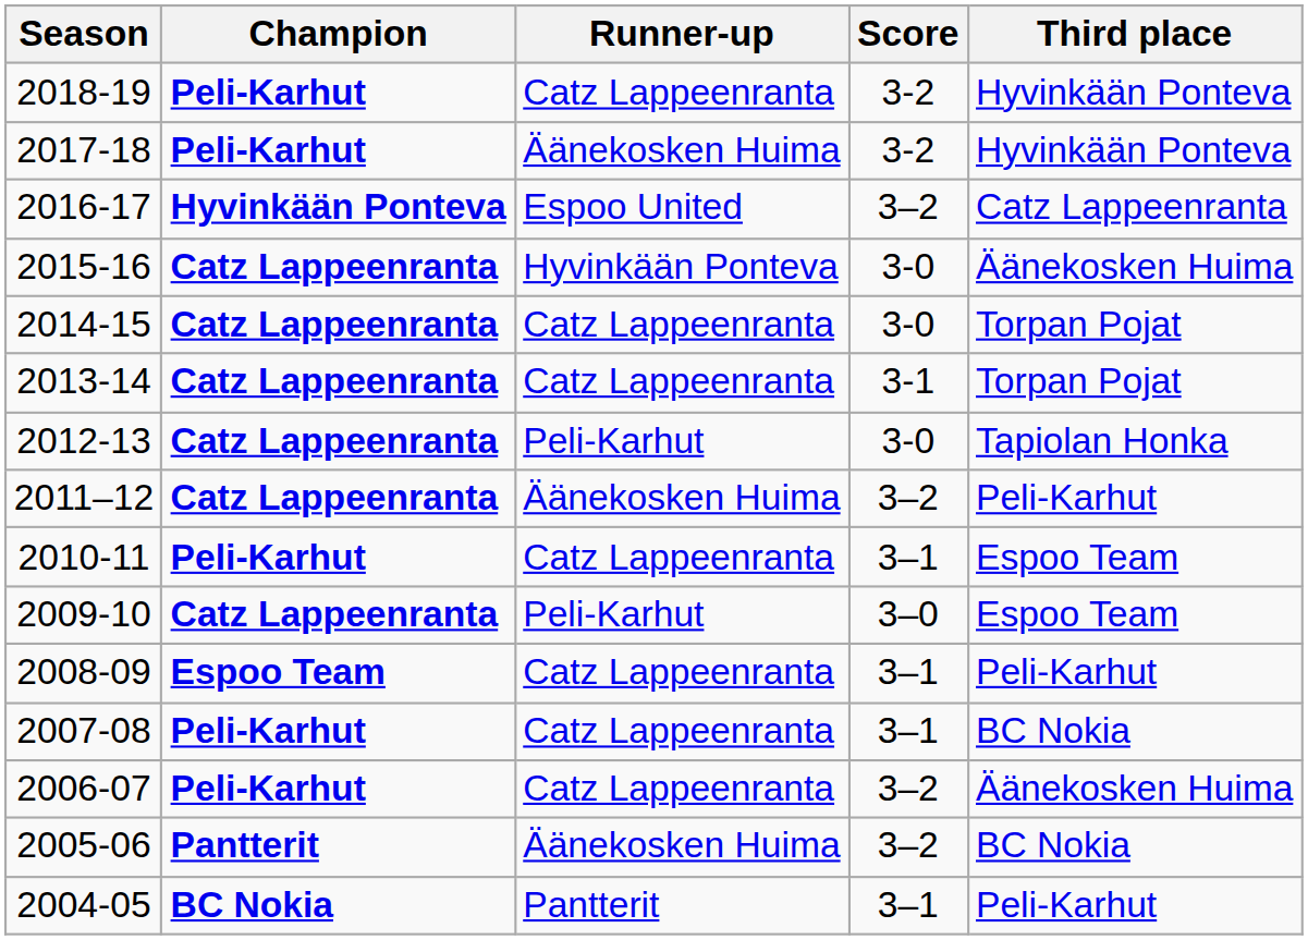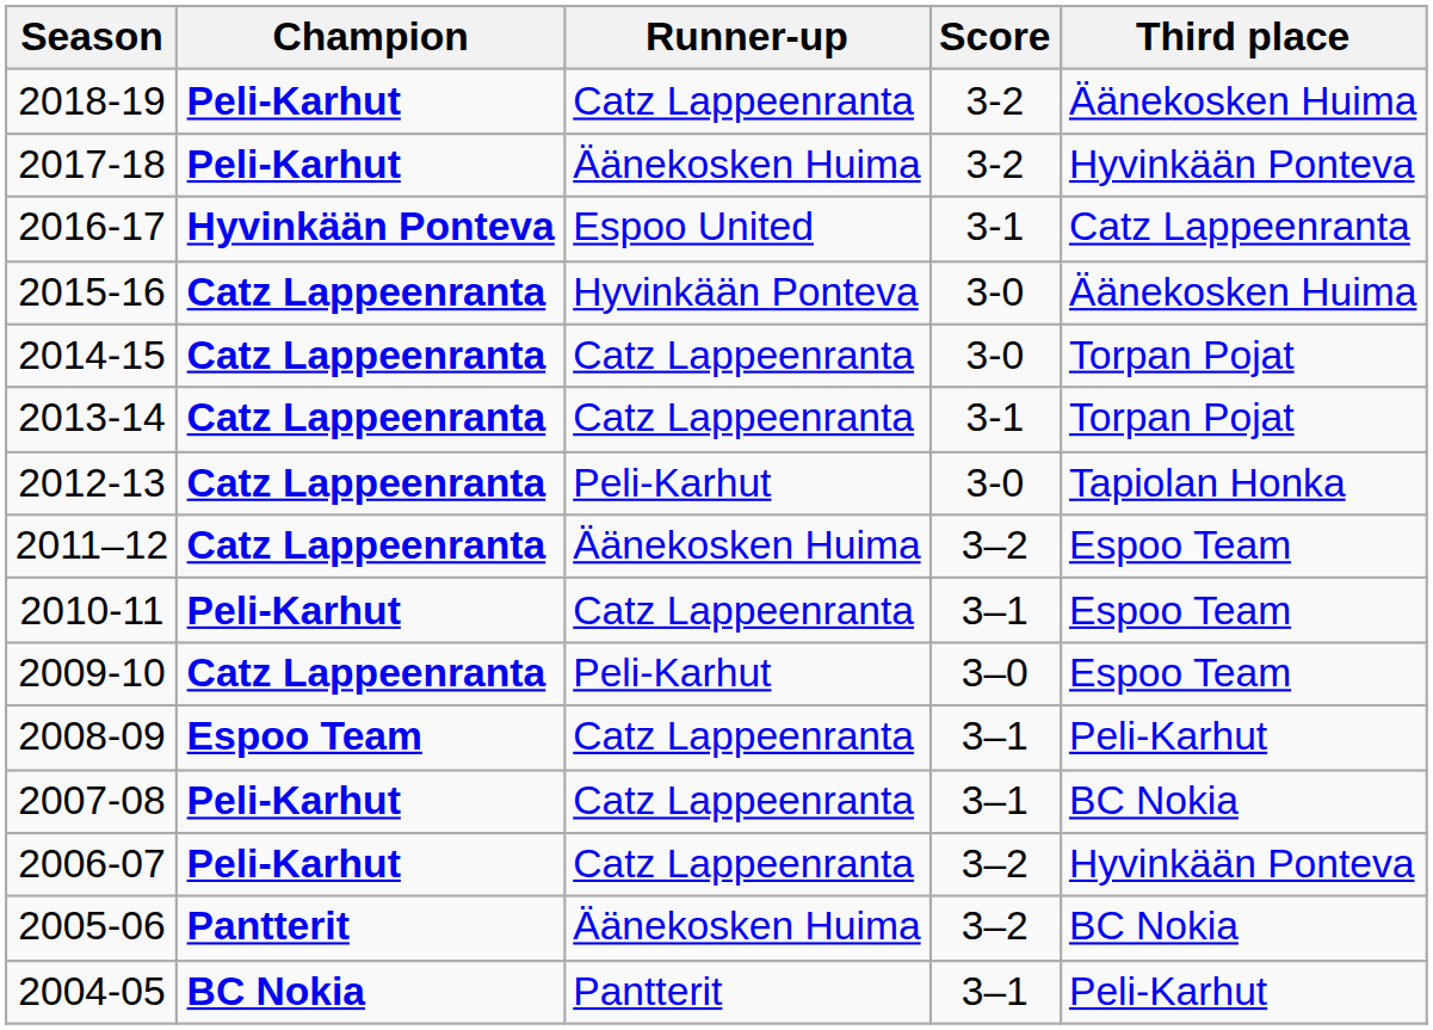 <table class="wikitable">
 <tr>
 <th>Season</th>
 <th>Champion</th>
 <th>Runner-up</th>
 <th>Score</th>
 <th>Third place</th>
 </tr>
 <tr>
 <td align="center">2018-19</td>
 <td><strong><a href='#'>Peli-Karhut</a></strong></td>
 <td><a href='#'>Catz Lappeenranta</a></td>
 <td align="center">3-2</td>
-<td><a href='#'>Hyvinkään Ponteva</a></td>
+<td><a href='#'>Äänekosken Huima</a></td>
 </tr>
 <tr>
 <td align="center">2017-18</td>
 <td><strong><a href='#'>Peli-Karhut</a></strong></td>
 <td><a href='#'>Äänekosken Huima</a></td>
 <td align="center">3-2</td>
 <td><a href='#'>Hyvinkään Ponteva</a></td>
 </tr>
 <tr>
 <td align="center">2016-17</td>
 <td><strong><a href='#'>Hyvinkään Ponteva</a></strong></td>
 <td><a href='#'>Espoo United</a></td>
-<td align="center">3–2</td>
+<td align="center">3-1</td>
 <td><a href='#'>Catz Lappeenranta</a></td>
 </tr>
 <tr>
 <td align="center">2015-16</td>
 <td><strong><a href='#'>Catz Lappeenranta</a></strong></td>
 <td><a href='#'>Hyvinkään Ponteva</a></td>
 <td align="center">3-0</td>
 <td><a href='#'>Äänekosken Huima</a></td>
 </tr>
 <tr>
 <td align="center">2014-15</td>
 <td><strong><a href='#'>Catz Lappeenranta</a></strong></td>
 <td><a href='#'>Catz Lappeenranta</a></td>
 <td align="center">3-0</td>
 <td><a href='#'>Torpan Pojat</a></td>
 </tr>
 <tr>
 <td align="center">2013-14</td>
 <td><strong><a href='#'>Catz Lappeenranta</a></strong></td>
 <td><a href='#'>Catz Lappeenranta</a></td>
 <td align="center">3-1</td>
 <td><a href='#'>Torpan Pojat</a></td>
 </tr>
 <tr>
 <td align="center">2012-13</td>
 <td><strong><a href='#'>Catz Lappeenranta</a></strong></td>
 <td><a href='#'>Peli-Karhut</a></td>
 <td align="center">3-0</td>
 <td><a href='#'>Tapiolan Honka</a></td>
 </tr>
 <tr>
 <td align="center">2011–12</td>
 <td><strong><a href='#'>Catz Lappeenranta</a></strong></td>
 <td><a href='#'>Äänekosken Huima</a></td>
 <td align="center">3–2</td>
-<td><a href='#'>Peli-Karhut</a></td>
+<td><a href='#'>Espoo Team</a></td>
 </tr>
 <tr>
 <td align="center">2010-11</td>
 <td><strong><a href='#'>Peli-Karhut</a></strong></td>
 <td><a href='#'>Catz Lappeenranta</a></td>
 <td align="center">3–1</td>
 <td><a href='#'>Espoo Team</a></td>
 </tr>
 <tr>
 <td align="center">2009-10</td>
 <td><strong><a href='#'>Catz Lappeenranta</a></strong></td>
 <td><a href='#'>Peli-Karhut</a></td>
 <td align="center">3–0</td>
 <td><a href='#'>Espoo Team</a></td>
 </tr>
 <tr>
 <td align="center">2008-09</td>
 <td><strong><a href='#'>Espoo Team</a></strong></td>
 <td><a href='#'>Catz Lappeenranta</a></td>
 <td align="center">3–1</td>
 <td><a href='#'>Peli-Karhut</a></td>
 </tr>
 <tr>
 <td align="center">2007-08</td>
 <td><strong><a href='#'>Peli-Karhut</a></strong></td>
 <td><a href='#'>Catz Lappeenranta</a></td>
 <td align="center">3–1</td>
 <td><a href='#'>BC Nokia</a></td>
 </tr>
 <tr>
 <td align="center">2006-07</td>
 <td><strong><a href='#'>Peli-Karhut</a></strong></td>
 <td><a href='#'>Catz Lappeenranta</a></td>
 <td align="center">3–2</td>
-<td><a href='#'>Äänekosken Huima</a></td>
+<td><a href='#'>Hyvinkään Ponteva</a></td>
 </tr>
 <tr>
 <td align="center">2005-06</td>
 <td><strong><a href='#'>Pantterit</a></strong></td>
 <td><a href='#'>Äänekosken Huima</a></td>
 <td align="center">3–2</td>
 <td><a href='#'>BC Nokia</a></td>
 </tr>
 <tr>
 <td align="center">2004-05</td>
 <td><strong><a href='#'>BC Nokia</a></strong></td>
 <td><a href='#'>Pantterit</a></td>
 <td align="center">3–1</td>
 <td><a href='#'>Peli-Karhut</a></td>
 </tr>
 </table>
